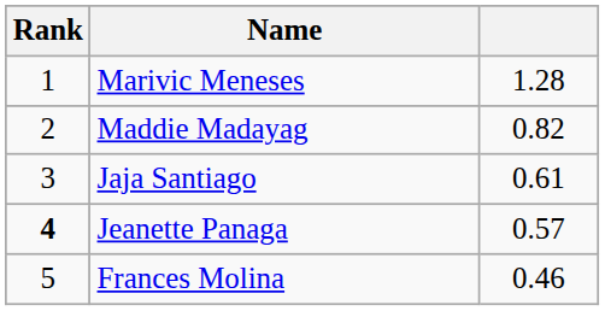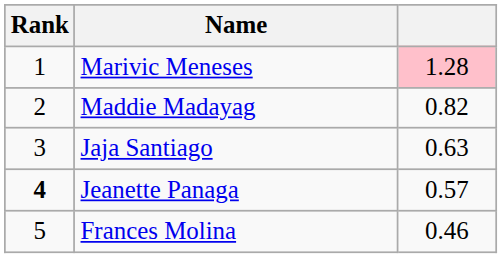 <table class="wikitable" style="font-size:90%">
 <tr>
 <th width=30>Rank</th>
 <th width=180>Name</th>
 <th width=50></th>
 </tr>
 <tr>
 <td align=center>1</td>
 <td><a href='#'>Marivic Meneses</a></td>
-<td align=center>1.28</td>
+<td align=center style="background: pink;">1.28</td>
 </tr>
 <tr>
 <td align=center>2</td>
 <td><a href='#'>Maddie Madayag</a></td>
 <td align=center>0.82</td>
 </tr>
 <tr>
 <td align=center>3</td>
 <td><a href='#'>Jaja Santiago</a></td>
-<td align=center>0.61</td>
+<td align=center>0.63</td>
 </tr>
 <tr>
 <td align=center><strong>4</strong></td>
 <td><a href='#'>Jeanette Panaga</a></td>
 <td align=center>0.57</td>
 </tr>
 <tr>
 <td align=center>5</td>
 <td><a href='#'>Frances Molina</a></td>
 <td align=center>0.46</td>
 </tr>
 </table>
